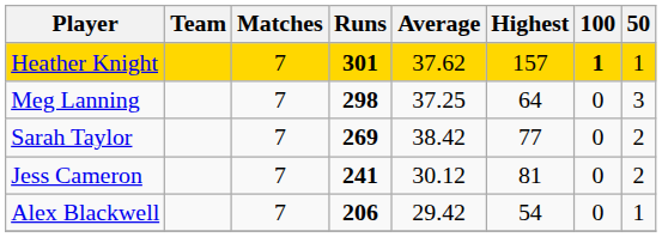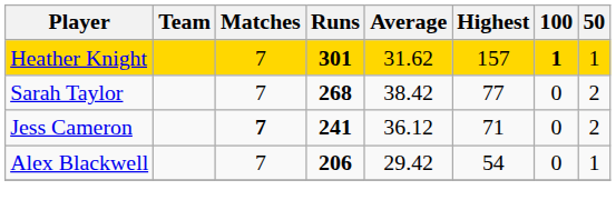 <table class="wikitable" style="text-align:center">
 <tr>
 <th>Player</th>
 <th>Team</th>
 <th>Matches</th>
 <th>Runs</th>
 <th>Average</th>
 <th>Highest</th>
 <th>100</th>
 <th>50</th>
 </tr>
 <tr style="background:gold">
 <td align=left><a href='#'>Heather Knight</a></td>
 <td></td>
 <td>7</td>
 <td><strong>301</strong></td>
-<td>37.62</td>
+<td>31.62</td>
 <td>157</td>
 <td><strong>1</strong></td>
 <td>1</td>
 </tr>
 <tr>
-<td align=left><a href='#'>Meg Lanning</a></td>
-<td></td>
-<td>7</td>
-<td><strong>298</strong></td>
-<td>37.25</td>
-<td>64</td>
-<td>0</td>
-<td>3</td>
-</tr>
-<tr>
 <td align=left><a href='#'>Sarah Taylor</a></td>
 <td></td>
 <td>7</td>
-<td><strong>269</strong></td>
+<td><strong>268</strong></td>
 <td>38.42</td>
 <td>77</td>
 <td>0</td>
 <td>2</td>
 </tr>
 <tr>
 <td align=left><a href='#'>Jess Cameron</a></td>
 <td></td>
-<td>7</td>
+<td><strong>7</strong></td>
 <td><strong>241</strong></td>
-<td>30.12</td>
-<td>81</td>
+<td>36.12</td>
+<td>71</td>
 <td>0</td>
 <td>2</td>
 </tr>
 <tr>
 <td align=left><a href='#'>Alex Blackwell</a></td>
 <td></td>
 <td>7</td>
 <td><strong>206</strong></td>
 <td>29.42</td>
 <td>54</td>
 <td>0</td>
 <td>1</td>
 </tr>
 <tr>
 </tr>
 </table>
